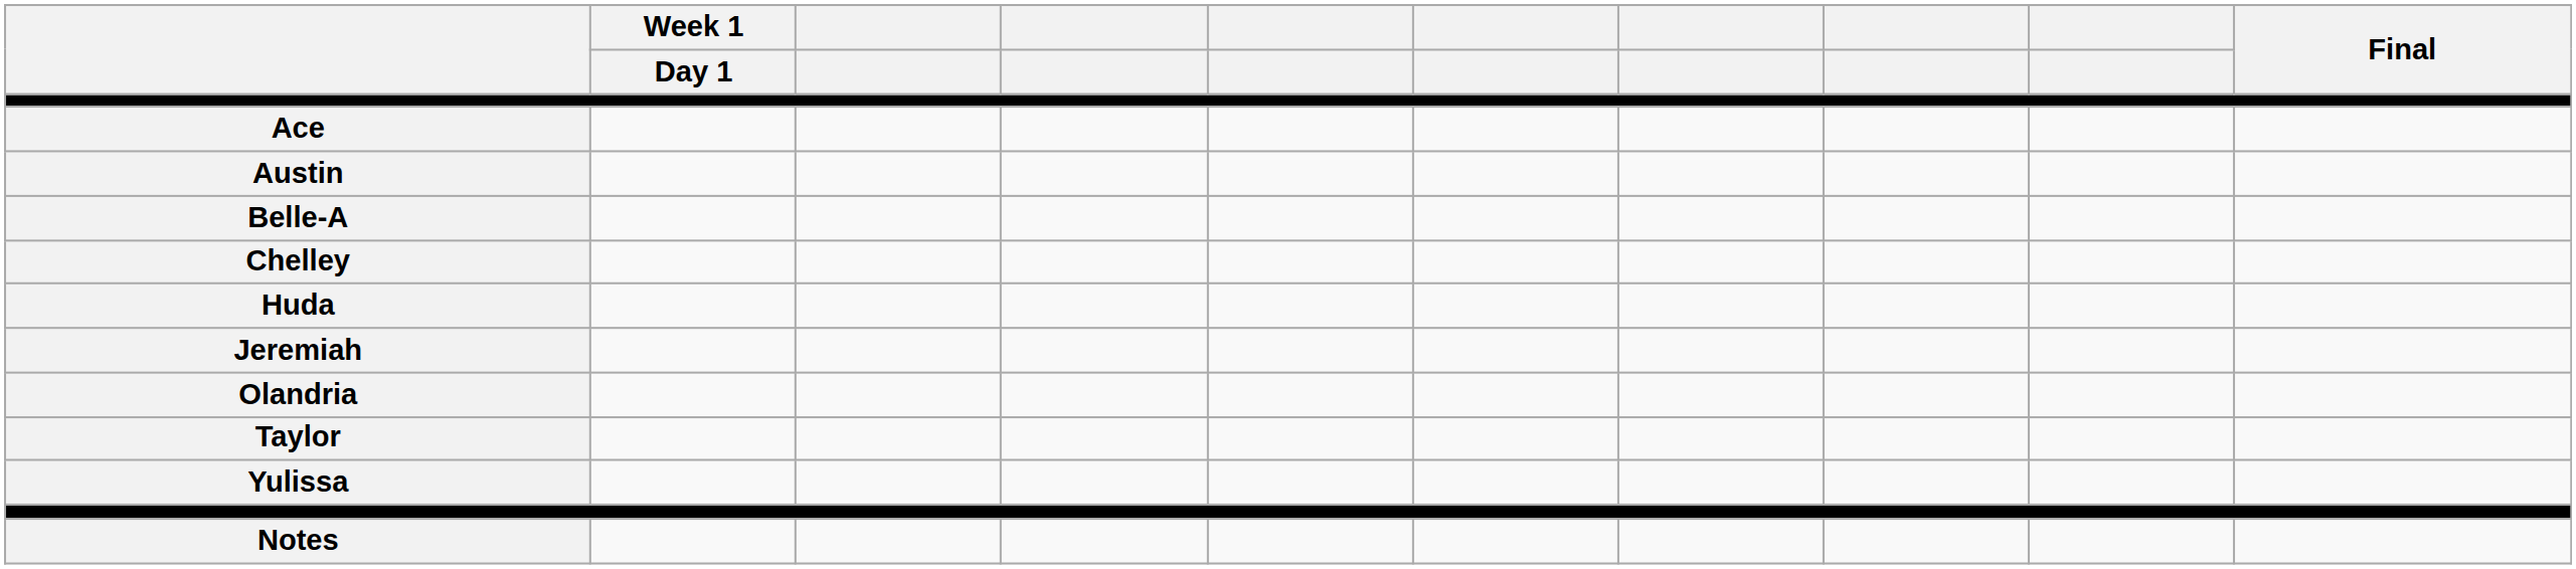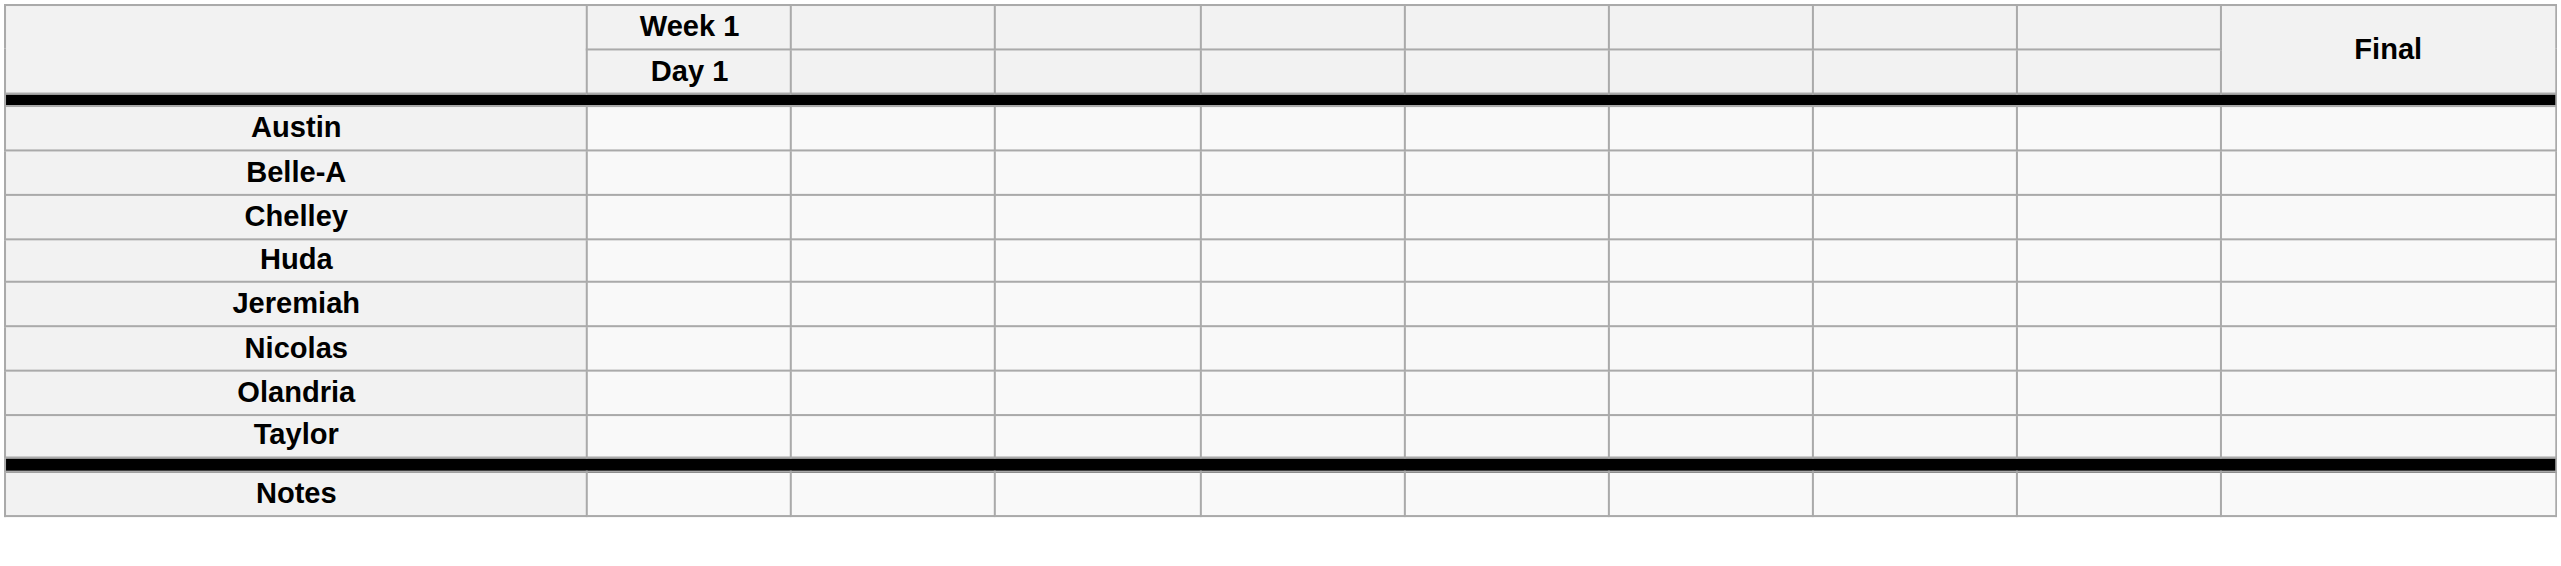 <table class="wikitable" style="text-align:center; font-size:90%; line-height:15px; width:100%">
 <tr>
 <th rowspan="2"></th>
 <th>Week 1</th>
 <th></th>
 <th></th>
 <th></th>
 <th></th>
 <th></th>
 <th></th>
 <th></th>
 <th rowspan="2">Final</th>
 </tr>
 <tr>
 <th style="width:8%">Day 1</th>
 <th style="width:8%"></th>
 <th style="width:8%"></th>
 <th style="width:8%"></th>
 <th style="width:8%"></th>
 <th style="width:8%"></th>
 <th style="width:8%"></th>
 <th style="width:8%"></th>
 </tr>
 <tr>
 <th colspan="10" style="background:#000"></th>
-</tr>
-<tr>
-<th>Ace</th>
-<td></td>
-<td></td>
-<td></td>
-<td></td>
-<td></td>
-<td></td>
-<td></td>
-<td></td>
-<td></td>
 </tr>
 <tr>
 <th>Austin</th>
 <td></td>
 <td></td>
 <td></td>
 <td></td>
 <td></td>
 <td></td>
 <td></td>
 <td></td>
 <td></td>
 </tr>
 <tr>
 <th>Belle-A</th>
 <td></td>
 <td></td>
 <td></td>
 <td></td>
 <td></td>
 <td></td>
 <td></td>
 <td></td>
 <td></td>
 </tr>
 <tr>
 <th>Chelley</th>
 <td></td>
 <td></td>
 <td></td>
 <td></td>
 <td></td>
 <td></td>
 <td></td>
 <td></td>
 <td></td>
 </tr>
 <tr>
 <th>Huda</th>
 <td></td>
 <td></td>
 <td></td>
 <td></td>
 <td></td>
 <td></td>
 <td></td>
 <td></td>
 <td></td>
 </tr>
 <tr>
 <th>Jeremiah</th>
 <td></td>
 <td></td>
 <td></td>
 <td></td>
 <td></td>
 <td></td>
 <td></td>
 <td></td>
 <td></td>
 </tr>
 <tr>
+<th>Nicolas</th>
+<td></td>
+<td></td>
+<td></td>
+<td></td>
+<td></td>
+<td></td>
+<td></td>
+<td></td>
+<td></td>
+</tr>
+<tr>
 <th>Olandria</th>
 <td></td>
 <td></td>
 <td></td>
 <td></td>
 <td></td>
 <td></td>
 <td></td>
 <td></td>
 <td></td>
 </tr>
 <tr>
 <th>Taylor</th>
-<td></td>
-<td></td>
-<td></td>
-<td></td>
-<td></td>
-<td></td>
-<td></td>
-<td></td>
-<td></td>
-</tr>
-<tr>
-<th>Yulissa</th>
 <td></td>
 <td></td>
 <td></td>
 <td></td>
 <td></td>
 <td></td>
 <td></td>
 <td></td>
 <td></td>
 </tr>
 <tr>
 <th colspan="10" style="background:#000"></th>
 </tr>
 <tr>
 <th>Notes</th>
 <td></td>
 <td></td>
 <td></td>
 <td></td>
 <td></td>
 <td></td>
 <td></td>
 <td></td>
 <td></td>
 </tr>
 </table>
